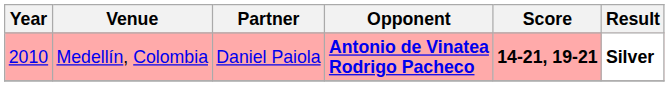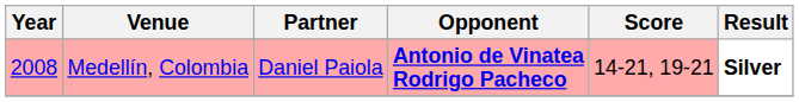 <table class="sortable wikitable" style="font-size: 90%;">
 <tr>
 <th>Year</th>
 <th>Venue</th>
 <th>Partner</th>
 <th>Opponent</th>
 <th>Score</th>
 <th>Result</th>
 </tr>
 <tr style="background:#FFAAAA">
-<td align="center"><a href='#'>2010</a></td>
+<td align="center"><a href='#'>2008</a></td>
 <td align="left"><a href='#'>Medellín</a>, <a href='#'>Colombia</a></td>
 <td align="left"> <a href='#'>Daniel Paiola</a></td>
 <td align="left"><strong> <a href='#'>Antonio de Vinatea</a> <br>  <a href='#'>Rodrigo Pacheco</a></strong></td>
-<td align="left"><strong>14-21, 19-21</strong></td>
+<td align="left">14-21, 19-21</td>
 <td style="text-align:left; background:white"> <strong>Silver</strong></td>
 </tr>
 <tr>
 </tr>
 </table>
